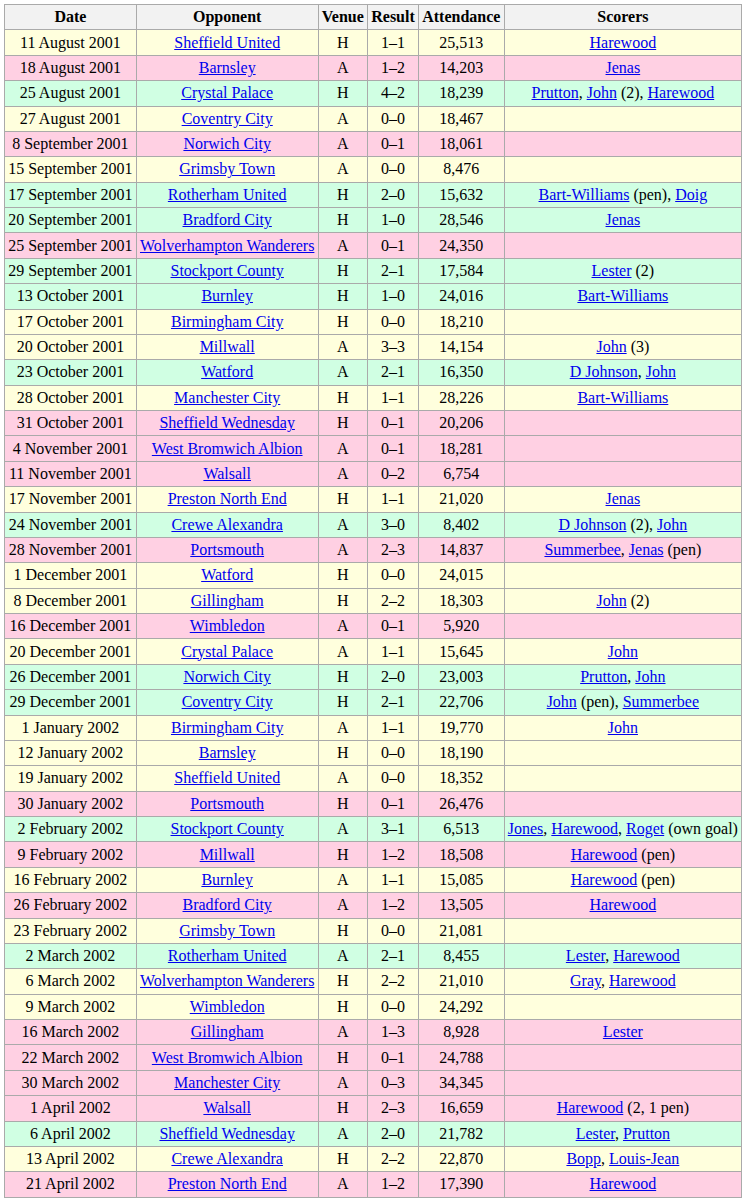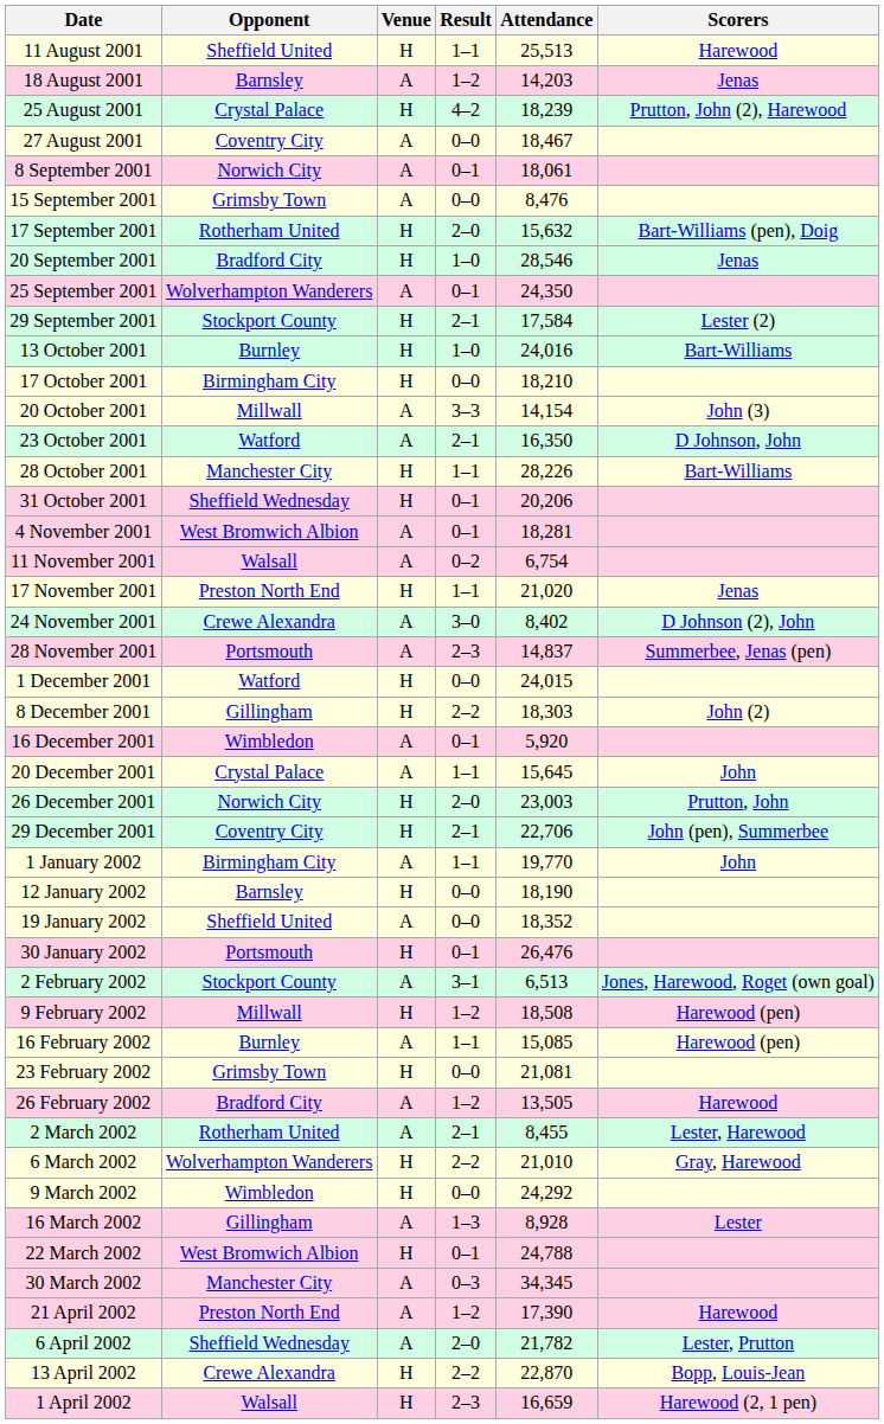 <table class="wikitable sortable" style="font-size:100%; text-align:center">
 <tr>
 <th>Date</th>
 <th>Opponent</th>
 <th>Venue</th>
 <th>Result</th>
 <th>Attendance</th>
 <th>Scorers</th>
 </tr>
 <tr style="background-color: #ffffdd;">
 <td>11 August 2001</td>
 <td><a href='#'>Sheffield United</a></td>
 <td>H</td>
 <td>1–1</td>
 <td>25,513</td>
 <td><a href='#'>Harewood</a></td>
 </tr>
 <tr style="background-color: #ffd0e3;">
 <td>18 August 2001</td>
 <td><a href='#'>Barnsley</a></td>
 <td>A</td>
 <td>1–2</td>
 <td>14,203</td>
 <td><a href='#'>Jenas</a></td>
 </tr>
 <tr style="background-color: #d0ffe3;">
 <td>25 August 2001</td>
 <td><a href='#'>Crystal Palace</a></td>
 <td>H</td>
 <td>4–2</td>
 <td>18,239</td>
 <td><a href='#'>Prutton</a>, <a href='#'>John</a> (2), <a href='#'>Harewood</a></td>
 </tr>
 <tr style="background-color: #ffffdd;">
 <td>27 August 2001</td>
 <td><a href='#'>Coventry City</a></td>
 <td>A</td>
 <td>0–0</td>
 <td>18,467</td>
 <td></td>
 </tr>
 <tr style="background-color: #ffd0e3;">
 <td>8 September 2001</td>
 <td><a href='#'>Norwich City</a></td>
 <td>A</td>
 <td>0–1</td>
 <td>18,061</td>
 <td></td>
 </tr>
 <tr style="background-color: #ffffdd;">
 <td>15 September 2001</td>
 <td><a href='#'>Grimsby Town</a></td>
 <td>A</td>
 <td>0–0</td>
 <td>8,476</td>
 <td></td>
 </tr>
 <tr style="background-color: #d0ffe3;">
 <td>17 September 2001</td>
 <td><a href='#'>Rotherham United</a></td>
 <td>H</td>
 <td>2–0</td>
 <td>15,632</td>
 <td><a href='#'>Bart-Williams</a> (pen), <a href='#'>Doig</a></td>
 </tr>
 <tr style="background-color: #d0ffe3;">
 <td>20 September 2001</td>
 <td><a href='#'>Bradford City</a></td>
 <td>H</td>
 <td>1–0</td>
 <td>28,546</td>
 <td><a href='#'>Jenas</a></td>
 </tr>
 <tr style="background-color: #ffd0e3;">
 <td>25 September 2001</td>
 <td><a href='#'>Wolverhampton Wanderers</a></td>
 <td>A</td>
 <td>0–1</td>
 <td>24,350</td>
 <td></td>
 </tr>
 <tr style="background-color: #d0ffe3;">
 <td>29 September 2001</td>
 <td><a href='#'>Stockport County</a></td>
 <td>H</td>
 <td>2–1</td>
 <td>17,584</td>
 <td><a href='#'>Lester</a> (2)</td>
 </tr>
 <tr style="background-color: #d0ffe3;">
 <td>13 October 2001</td>
 <td><a href='#'>Burnley</a></td>
 <td>H</td>
 <td>1–0</td>
 <td>24,016</td>
 <td><a href='#'>Bart-Williams</a></td>
 </tr>
 <tr style="background-color: #ffffdd;">
 <td>17 October 2001</td>
 <td><a href='#'>Birmingham City</a></td>
 <td>H</td>
 <td>0–0</td>
 <td>18,210</td>
 <td></td>
 </tr>
 <tr style="background-color: #ffffdd;">
 <td>20 October 2001</td>
 <td><a href='#'>Millwall</a></td>
 <td>A</td>
 <td>3–3</td>
 <td>14,154</td>
 <td><a href='#'>John</a> (3)</td>
 </tr>
 <tr style="background-color: #d0ffe3;">
 <td>23 October 2001</td>
 <td><a href='#'>Watford</a></td>
 <td>A</td>
 <td>2–1</td>
 <td>16,350</td>
 <td><a href='#'>D Johnson</a>, <a href='#'>John</a></td>
 </tr>
 <tr style="background-color: #ffffdd;">
 <td>28 October 2001</td>
 <td><a href='#'>Manchester City</a></td>
 <td>H</td>
 <td>1–1</td>
 <td>28,226</td>
 <td><a href='#'>Bart-Williams</a></td>
 </tr>
 <tr style="background-color: #ffd0e3;">
 <td>31 October 2001</td>
 <td><a href='#'>Sheffield Wednesday</a></td>
 <td>H</td>
 <td>0–1</td>
 <td>20,206</td>
 <td></td>
 </tr>
 <tr style="background-color: #ffd0e3;">
 <td>4 November 2001</td>
 <td><a href='#'>West Bromwich Albion</a></td>
 <td>A</td>
 <td>0–1</td>
 <td>18,281</td>
 <td></td>
 </tr>
 <tr style="background-color: #ffd0e3;">
 <td>11 November 2001</td>
 <td><a href='#'>Walsall</a></td>
 <td>A</td>
 <td>0–2</td>
 <td>6,754</td>
 <td></td>
 </tr>
 <tr style="background-color: #ffffdd;">
 <td>17 November 2001</td>
 <td><a href='#'>Preston North End</a></td>
 <td>H</td>
 <td>1–1</td>
 <td>21,020</td>
 <td><a href='#'>Jenas</a></td>
 </tr>
 <tr style="background-color: #d0ffe3;">
 <td>24 November 2001</td>
 <td><a href='#'>Crewe Alexandra</a></td>
 <td>A</td>
 <td>3–0</td>
 <td>8,402</td>
 <td><a href='#'>D Johnson</a> (2), <a href='#'>John</a></td>
 </tr>
 <tr style="background-color: #ffd0e3;">
 <td>28 November 2001</td>
 <td><a href='#'>Portsmouth</a></td>
 <td>A</td>
 <td>2–3</td>
 <td>14,837</td>
 <td><a href='#'>Summerbee</a>, <a href='#'>Jenas</a> (pen)</td>
 </tr>
 <tr style="background-color: #ffffdd;">
 <td>1 December 2001</td>
 <td><a href='#'>Watford</a></td>
 <td>H</td>
 <td>0–0</td>
 <td>24,015</td>
 <td></td>
 </tr>
 <tr style="background-color: #ffffdd;">
 <td>8 December 2001</td>
 <td><a href='#'>Gillingham</a></td>
 <td>H</td>
 <td>2–2</td>
 <td>18,303</td>
 <td><a href='#'>John</a> (2)</td>
 </tr>
 <tr style="background-color: #ffd0e3;">
 <td>16 December 2001</td>
 <td><a href='#'>Wimbledon</a></td>
 <td>A</td>
 <td>0–1</td>
 <td>5,920</td>
 <td></td>
 </tr>
 <tr style="background-color: #ffffdd;">
 <td>20 December 2001</td>
 <td><a href='#'>Crystal Palace</a></td>
 <td>A</td>
 <td>1–1</td>
 <td>15,645</td>
 <td><a href='#'>John</a></td>
 </tr>
 <tr style="background-color: #d0ffe3;">
 <td>26 December 2001</td>
 <td><a href='#'>Norwich City</a></td>
 <td>H</td>
 <td>2–0</td>
 <td>23,003</td>
 <td><a href='#'>Prutton</a>, <a href='#'>John</a></td>
 </tr>
 <tr style="background-color: #d0ffe3;">
 <td>29 December 2001</td>
 <td><a href='#'>Coventry City</a></td>
 <td>H</td>
 <td>2–1</td>
 <td>22,706</td>
 <td><a href='#'>John</a> (pen), <a href='#'>Summerbee</a></td>
 </tr>
 <tr style="background-color: #ffffdd;">
 <td>1 January 2002</td>
 <td><a href='#'>Birmingham City</a></td>
 <td>A</td>
 <td>1–1</td>
 <td>19,770</td>
 <td><a href='#'>John</a></td>
 </tr>
 <tr style="background-color: #ffffdd;">
 <td>12 January 2002</td>
 <td><a href='#'>Barnsley</a></td>
 <td>H</td>
 <td>0–0</td>
 <td>18,190</td>
 <td></td>
 </tr>
 <tr style="background-color: #ffffdd;">
 <td>19 January 2002</td>
 <td><a href='#'>Sheffield United</a></td>
 <td>A</td>
 <td>0–0</td>
 <td>18,352</td>
 <td></td>
 </tr>
 <tr style="background-color: #ffd0e3;">
 <td>30 January 2002</td>
 <td><a href='#'>Portsmouth</a></td>
 <td>H</td>
 <td>0–1</td>
 <td>26,476</td>
 <td></td>
 </tr>
 <tr style="background-color: #d0ffe3;">
 <td>2 February 2002</td>
 <td><a href='#'>Stockport County</a></td>
 <td>A</td>
 <td>3–1</td>
 <td>6,513</td>
 <td><a href='#'>Jones</a>, <a href='#'>Harewood</a>, <a href='#'>Roget</a> (own goal)</td>
 </tr>
 <tr style="background-color: #ffd0e3;">
 <td>9 February 2002</td>
 <td><a href='#'>Millwall</a></td>
 <td>H</td>
 <td>1–2</td>
 <td>18,508</td>
 <td><a href='#'>Harewood</a> (pen)</td>
 </tr>
 <tr style="background-color: #ffffdd;">
 <td>16 February 2002</td>
 <td><a href='#'>Burnley</a></td>
 <td>A</td>
 <td>1–1</td>
 <td>15,085</td>
 <td><a href='#'>Harewood</a> (pen)</td>
 </tr>
+<tr style="background-color: #ffffdd;">
+<td>23 February 2002</td>
+<td><a href='#'>Grimsby Town</a></td>
+<td>H</td>
+<td>0–0</td>
+<td>21,081</td>
+<td></td>
+</tr>
 <tr style="background-color: #ffd0e3;">
 <td>26 February 2002</td>
 <td><a href='#'>Bradford City</a></td>
 <td>A</td>
 <td>1–2</td>
 <td>13,505</td>
 <td><a href='#'>Harewood</a></td>
-</tr>
-<tr style="background-color: #ffffdd;">
-<td>23 February 2002</td>
-<td><a href='#'>Grimsby Town</a></td>
-<td>H</td>
-<td>0–0</td>
-<td>21,081</td>
-<td></td>
 </tr>
 <tr style="background-color: #d0ffe3;">
 <td>2 March 2002</td>
 <td><a href='#'>Rotherham United</a></td>
 <td>A</td>
 <td>2–1</td>
 <td>8,455</td>
 <td><a href='#'>Lester</a>, <a href='#'>Harewood</a></td>
 </tr>
 <tr style="background-color: #ffffdd;">
 <td>6 March 2002</td>
 <td><a href='#'>Wolverhampton Wanderers</a></td>
 <td>H</td>
 <td>2–2</td>
 <td>21,010</td>
 <td><a href='#'>Gray</a>, <a href='#'>Harewood</a></td>
 </tr>
 <tr style="background-color: #ffffdd;">
 <td>9 March 2002</td>
 <td><a href='#'>Wimbledon</a></td>
 <td>H</td>
 <td>0–0</td>
 <td>24,292</td>
 <td></td>
 </tr>
 <tr style="background-color: #ffd0e3;">
 <td>16 March 2002</td>
 <td><a href='#'>Gillingham</a></td>
 <td>A</td>
 <td>1–3</td>
 <td>8,928</td>
 <td><a href='#'>Lester</a></td>
 </tr>
 <tr style="background-color: #ffd0e3;">
 <td>22 March 2002</td>
 <td><a href='#'>West Bromwich Albion</a></td>
 <td>H</td>
 <td>0–1</td>
 <td>24,788</td>
 <td></td>
 </tr>
 <tr style="background-color: #ffd0e3;">
 <td>30 March 2002</td>
 <td><a href='#'>Manchester City</a></td>
 <td>A</td>
 <td>0–3</td>
 <td>34,345</td>
 <td></td>
 </tr>
 <tr style="background-color: #ffd0e3;">
-<td>1 April 2002</td>
-<td><a href='#'>Walsall</a></td>
-<td>H</td>
-<td>2–3</td>
-<td>16,659</td>
-<td><a href='#'>Harewood</a> (2, 1 pen)</td>
+<td>21 April 2002</td>
+<td><a href='#'>Preston North End</a></td>
+<td>A</td>
+<td>1–2</td>
+<td>17,390</td>
+<td><a href='#'>Harewood</a></td>
 </tr>
 <tr style="background-color: #d0ffe3;">
 <td>6 April 2002</td>
 <td><a href='#'>Sheffield Wednesday</a></td>
 <td>A</td>
 <td>2–0</td>
 <td>21,782</td>
 <td><a href='#'>Lester</a>, <a href='#'>Prutton</a></td>
 </tr>
 <tr style="background-color: #ffffdd;">
 <td>13 April 2002</td>
 <td><a href='#'>Crewe Alexandra</a></td>
 <td>H</td>
 <td>2–2</td>
 <td>22,870</td>
 <td><a href='#'>Bopp</a>, <a href='#'>Louis-Jean</a></td>
 </tr>
 <tr style="background-color: #ffd0e3;">
-<td>21 April 2002</td>
-<td><a href='#'>Preston North End</a></td>
-<td>A</td>
-<td>1–2</td>
-<td>17,390</td>
-<td><a href='#'>Harewood</a></td>
+<td>1 April 2002</td>
+<td><a href='#'>Walsall</a></td>
+<td>H</td>
+<td>2–3</td>
+<td>16,659</td>
+<td><a href='#'>Harewood</a> (2, 1 pen)</td>
 </tr>
 </table>
